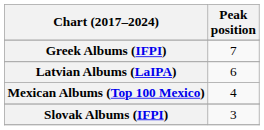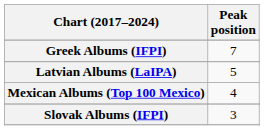 <table class="wikitable sortable plainrowheaders" style="text-align:center">
 <tr>
 <th scope="col">Chart (2017–2024)</th>
 <th scope="col">Peak<br> position</th>
 </tr>
 <tr>
 </tr>
 <tr>
 </tr>
 <tr>
 </tr>
 <tr>
 </tr>
 <tr>
 </tr>
 <tr>
 </tr>
 <tr>
 </tr>
 <tr>
 </tr>
 <tr>
 </tr>
 <tr>
 </tr>
 <tr>
 </tr>
 <tr>
 <th scope="row">Greek Albums (<a href='#'>IFPI</a>)</th>
 <td>7</td>
 </tr>
 <tr>
 </tr>
 <tr>
 </tr>
 <tr>
 </tr>
 <tr>
 <th scope="row">Latvian Albums (<a href='#'>LaIPA</a>)</th>
-<td>6</td>
+<td>5</td>
 </tr>
 <tr>
 <th scope="row">Mexican Albums (<a href='#'>Top 100 Mexico</a>)</th>
 <td>4</td>
 </tr>
 <tr>
 </tr>
 <tr>
 </tr>
 <tr>
 </tr>
 <tr>
 </tr>
 <tr>
 </tr>
 <tr>
 <th scope="row">Slovak Albums (<a href='#'>IFPI</a>)</th>
 <td>3</td>
 </tr>
 <tr>
 </tr>
 <tr>
 </tr>
 <tr>
 </tr>
 <tr>
 </tr>
 <tr>
 </tr>
 <tr>
 </tr>
 <tr>
 </tr>
 </table>
